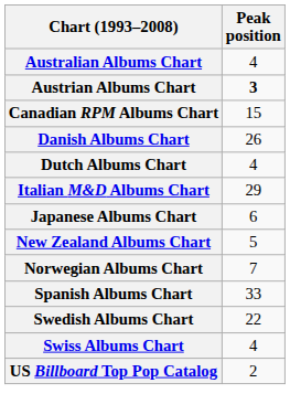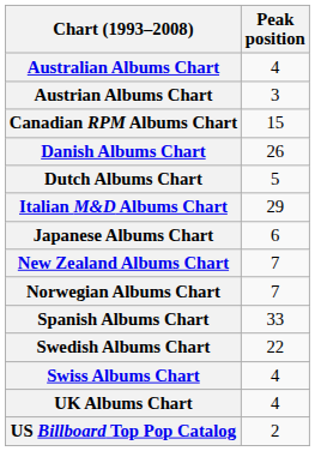 <table class="wikitable sortable plainrowheaders" style="text-align:center;">
 <tr>
 <th scope="col">Chart (1993–2008)</th>
 <th scope="col">Peak<br>position</th>
 </tr>
 <tr>
 <th scope="row"><a href='#'>Australian Albums Chart</a></th>
 <td>4</td>
 </tr>
 <tr>
 <th scope="row">Austrian Albums Chart</th>
-<td><strong>3</strong></td>
+<td>3</td>
 </tr>
 <tr>
 <th scope="row">Canadian <em>RPM</em> Albums Chart</th>
 <td>15</td>
 </tr>
 <tr>
 <th scope="row"><a href='#'>Danish Albums Chart</a></th>
 <td>26</td>
 </tr>
 <tr>
 <th scope="row">Dutch Albums Chart</th>
-<td>4</td>
+<td>5</td>
 </tr>
 <tr>
 <th scope="row"><a href='#'>Italian <em>M&D</em> Albums Chart</a></th>
 <td>29</td>
 </tr>
 <tr>
 <th scope="row">Japanese Albums Chart</th>
 <td>6</td>
 </tr>
 <tr>
 <th scope="row"><a href='#'>New Zealand Albums Chart</a></th>
-<td>5</td>
+<td>7</td>
 </tr>
 <tr>
 <th scope="row">Norwegian Albums Chart</th>
 <td>7</td>
 </tr>
 <tr>
 <th scope="row">Spanish Albums Chart</th>
 <td>33</td>
 </tr>
 <tr>
 <th scope="row">Swedish Albums Chart</th>
 <td>22</td>
 </tr>
 <tr>
 <th scope="row"><a href='#'>Swiss Albums Chart</a></th>
 <td>4</td>
 </tr>
 <tr>
+<th scope="row">UK Albums Chart</th>
+<td>4</td>
+</tr>
+<tr>
 <th scope="row">US <a href='#'><em>Billboard</em> Top Pop Catalog</a></th>
 <td>2</td>
 </tr>
 </table>
